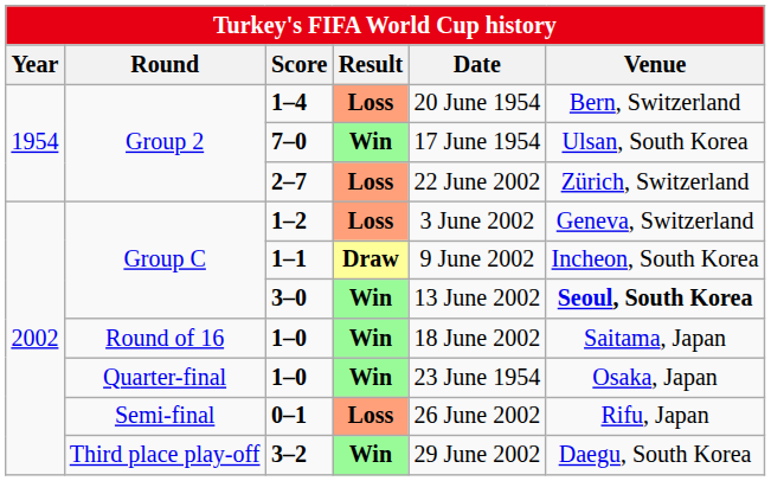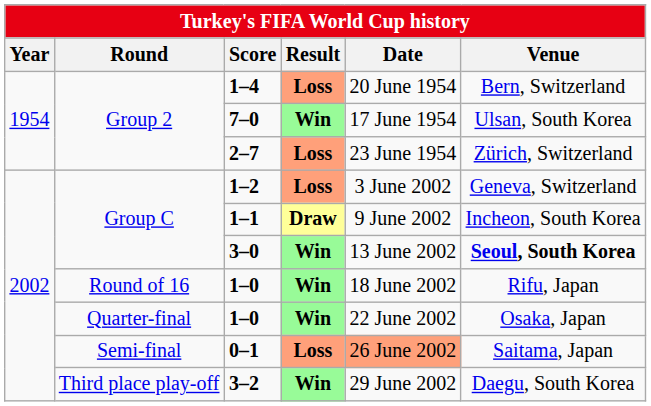 <table class="wikitable collapsible collapsed" style="text-align:center;font-size:90%">
 <tr>
 <th style="color:white;background:#E70013" colspan=6>Turkey's FIFA World Cup history</th>
 </tr>
 <tr>
 <th>Year</th>
 <th>Round</th>
 <th>Score</th>
 <th>Result</th>
 <th>Date</th>
 <th>Venue</th>
 </tr>
 <tr>
 <td rowspan=3><a href='#'>1954</a></td>
 <td rowspan=3><a href='#'>Group 2</a></td>
 <td align="left"> <strong>1–4</strong> </td>
 <td bgcolor="#FFA07A"><strong>Loss</strong></td>
 <td>20 June 1954</td>
 <td><a href='#'>Bern</a>, Switzerland</td>
 </tr>
 <tr>
 <td align="left"> <strong>7–0</strong> </td>
 <td bgcolor="#98FB98"><strong>Win</strong></td>
 <td>17 June 1954</td>
 <td><a href='#'>Ulsan</a>, South Korea</td>
 </tr>
 <tr>
 <td align="left"> <strong>2–7</strong> </td>
 <td bgcolor="#FFA07A"><strong>Loss</strong></td>
-<td>22 June 2002</td>
+<td>23 June 1954</td>
 <td><a href='#'>Zürich</a>, Switzerland</td>
 </tr>
 <tr>
 <td rowspan=7><a href='#'>2002</a></td>
 <td rowspan=3><a href='#'>Group C</a></td>
 <td align="left"> <strong>1–2</strong> </td>
 <td bgcolor="#FFA07A"><strong>Loss</strong></td>
 <td>3 June 2002</td>
 <td><a href='#'>Geneva</a>, Switzerland</td>
 </tr>
 <tr>
 <td align="left"> <strong>1–1</strong> </td>
 <td bgcolor="#FFFF99"><strong>Draw</strong></td>
 <td>9 June 2002</td>
 <td><a href='#'>Incheon</a>, South Korea</td>
 </tr>
 <tr>
 <td align="left"> <strong>3–0</strong> </td>
 <td bgcolor="#98FB98"><strong>Win</strong></td>
 <td>13 June 2002</td>
 <td><strong><a href='#'>Seoul</a>, South Korea</strong></td>
 </tr>
 <tr>
 <td><a href='#'>Round of 16</a></td>
 <td align="left"> <strong>1–0</strong> </td>
 <td bgcolor="#98FB98"><strong>Win</strong></td>
 <td>18 June 2002</td>
-<td><a href='#'>Saitama</a>, Japan</td>
+<td><a href='#'>Rifu</a>, Japan</td>
 </tr>
 <tr>
 <td><a href='#'>Quarter-final</a></td>
 <td align="left"> <strong>1–0</strong>  </td>
 <td bgcolor="#98FB98"><strong>Win</strong></td>
-<td>23 June 1954</td>
+<td>22 June 2002</td>
 <td><a href='#'>Osaka</a>, Japan</td>
 </tr>
 <tr>
 <td><a href='#'>Semi-final</a></td>
 <td align="left"> <strong>0–1</strong> </td>
 <td bgcolor="#FFA07A"><strong>Loss</strong></td>
-<td>26 June 2002</td>
-<td><a href='#'>Rifu</a>, Japan</td>
+<td style="background: lightsalmon;">26 June 2002</td>
+<td><a href='#'>Saitama</a>, Japan</td>
 </tr>
 <tr>
 <td><a href='#'>Third place play-off</a></td>
 <td align="left"> <strong>3–2</strong> </td>
 <td bgcolor="#98FB98"><strong>Win</strong></td>
 <td>29 June 2002</td>
 <td><a href='#'>Daegu</a>, South Korea</td>
 </tr>
 </table>
